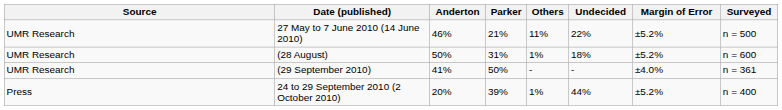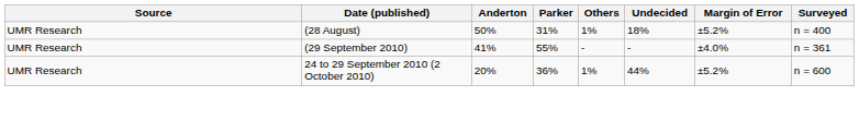 <table class="wikitable">
 <tr>
 <th width="35%">Source</th>
 <th width="20%">Date (published)</th>
 <th>Anderton</th>
 <th>Parker</th>
 <th>Others</th>
 <th>Undecided</th>
 <th>Margin of Error</th>
 <th>Surveyed</th>
 </tr>
 <tr>
 <td>UMR Research</td>
-<td>27 May to 7 June 2010 (14 June 2010)</td>
-<td>46%</td>
-<td>21%</td>
-<td>11%</td>
-<td>22%</td>
-<td>±5.2%</td>
-<td>n = 500</td>
-</tr>
-<tr>
-<td>UMR Research</td>
 <td>(28 August)</td>
 <td>50%</td>
 <td>31%</td>
 <td>1%</td>
 <td>18%</td>
 <td>±5.2%</td>
-<td>n = 600</td>
+<td>n = 400</td>
 </tr>
 <tr>
 <td>UMR Research</td>
 <td>(29 September 2010)</td>
 <td>41%</td>
-<td>50%</td>
+<td>55%</td>
 <td>-</td>
 <td>-</td>
 <td>±4.0%</td>
 <td>n = 361</td>
 </tr>
 <tr>
-<td>Press</td>
+<td>UMR Research</td>
 <td>24 to 29 September 2010 (2 October 2010)</td>
 <td>20%</td>
-<td>39%</td>
+<td>36%</td>
 <td>1%</td>
 <td>44%</td>
 <td>±5.2%</td>
-<td>n = 400</td>
+<td>n = 600</td>
 </tr>
 </table>
